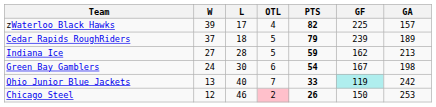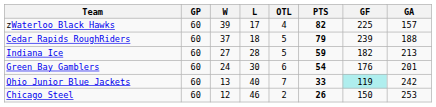 <table class="wikitable">
 <tr>
 <th bgcolor="#DDDDFF" width="30%">Team</th>
+<th bgcolor="#DDDDFF" width="5%">GP</th>
 <th bgcolor="#DDDDFF" width="5%">W</th>
 <th bgcolor="#DDDDFF" width="5%">L</th>
 <th bgcolor="#DDDDFF" width="5%">OTL</th>
 <th bgcolor="#DDDDFF" width="7.5%">PTS</th>
 <th bgcolor="#DDDDFF" width="7.5%">GF</th>
 <th bgcolor="#DDDDFF" width="7.5%">GA</th>
 </tr>
 <tr>
 <td>z<a href='#'>Waterloo Black Hawks</a></td>
+<td align="center">60</td>
 <td align="center">39</td>
 <td align="center">17</td>
 <td align="center">4</td>
 <td align="center"><strong>82</strong></td>
 <td align="center">225</td>
 <td align="center">157</td>
 </tr>
 <tr>
 <td><a href='#'>Cedar Rapids RoughRiders</a></td>
+<td align="center">60</td>
 <td align="center">37</td>
 <td align="center">18</td>
 <td align="center">5</td>
 <td align="center"><strong>79</strong></td>
 <td align="center">239</td>
-<td align="center">189</td>
+<td align="center">188</td>
 </tr>
 <tr>
 <td><a href='#'>Indiana Ice</a></td>
+<td align="center">60</td>
 <td align="center">27</td>
 <td align="center">28</td>
 <td align="center">5</td>
 <td align="center"><strong>59</strong></td>
-<td align="center">162</td>
+<td align="center">182</td>
 <td align="center">213</td>
 </tr>
 <tr>
 <td><a href='#'>Green Bay Gamblers</a></td>
+<td align="center">60</td>
 <td align="center">24</td>
 <td align="center">30</td>
 <td align="center">6</td>
 <td align="center"><strong>54</strong></td>
-<td align="center">167</td>
-<td align="center">198</td>
+<td align="center">176</td>
+<td align="center">201</td>
 </tr>
 <tr>
 <td><a href='#'>Ohio Junior Blue Jackets</a></td>
+<td align="center">60</td>
 <td align="center">13</td>
 <td align="center">40</td>
 <td align="center">7</td>
 <td align="center"><strong>33</strong></td>
 <td align="center" style="background: paleturquoise;">119</td>
 <td align="center">242</td>
 </tr>
 <tr>
 <td><a href='#'>Chicago Steel</a></td>
+<td align="center">60</td>
 <td align="center">12</td>
 <td align="center">46</td>
-<td align="center" style="background: pink;">2</td>
+<td align="center">2</td>
 <td align="center"><strong>26</strong></td>
 <td align="center">150</td>
 <td align="center">253</td>
 </tr>
 </table>
